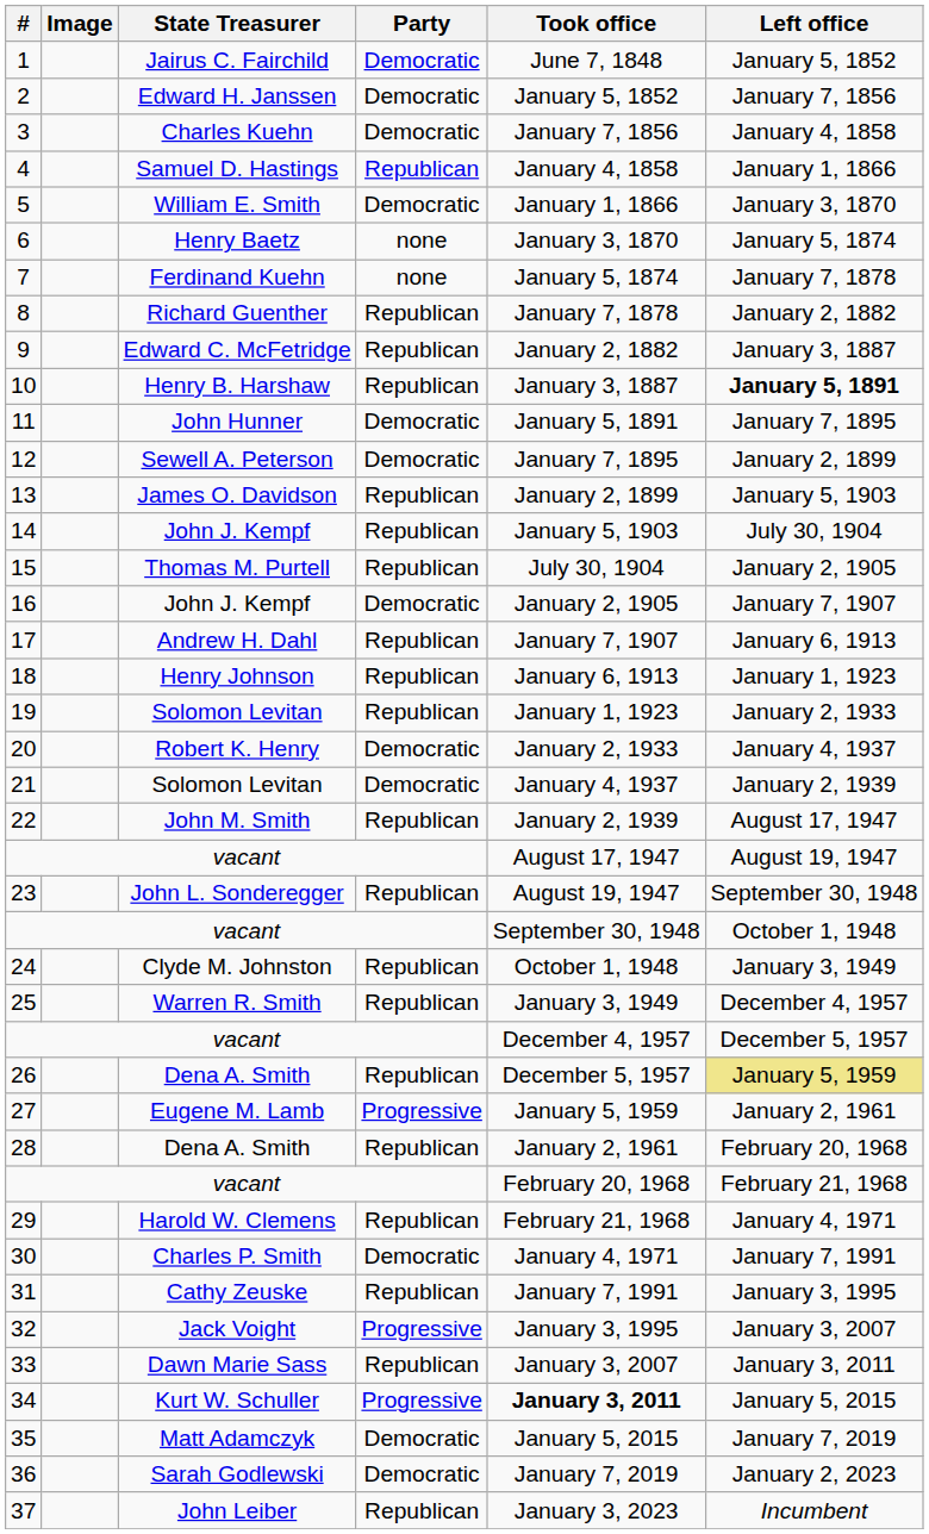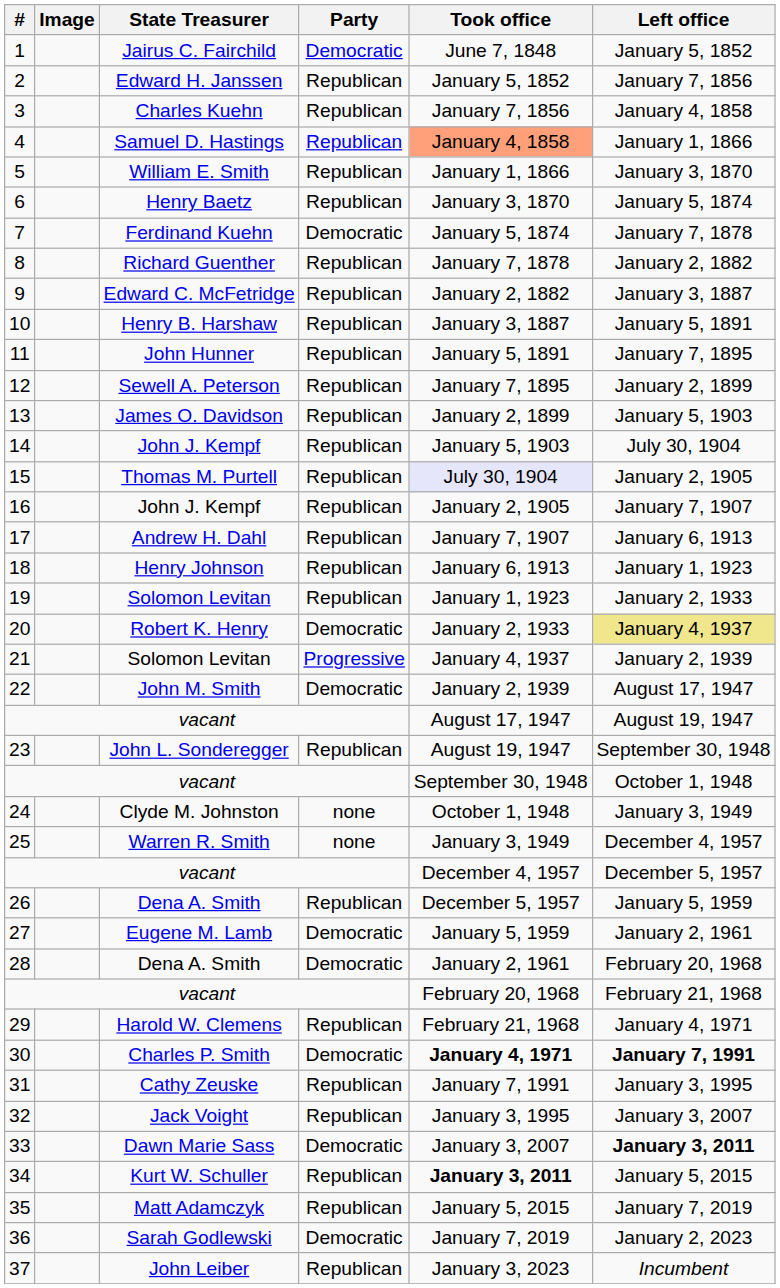 <table class="wikitable" style="text-align:center;">
 <tr>
 <th>#</th>
 <th>Image</th>
 <th>State Treasurer</th>
 <th>Party</th>
 <th>Took office</th>
 <th>Left office</th>
 </tr>
 <tr>
 <td>1</td>
 <td></td>
 <td><a href='#'>Jairus C. Fairchild</a></td>
 <td><a href='#'>Democratic</a></td>
 <td>June 7, 1848</td>
 <td>January 5, 1852</td>
 </tr>
 <tr>
 <td>2</td>
 <td></td>
 <td><a href='#'>Edward H. Janssen</a></td>
-<td>Democratic</td>
+<td>Republican</td>
 <td>January 5, 1852</td>
 <td>January 7, 1856</td>
 </tr>
 <tr>
 <td>3</td>
 <td></td>
 <td><a href='#'>Charles Kuehn</a></td>
-<td>Democratic</td>
+<td>Republican</td>
 <td>January 7, 1856</td>
 <td>January 4, 1858</td>
 </tr>
 <tr>
 <td>4</td>
 <td></td>
 <td><a href='#'>Samuel D. Hastings</a></td>
 <td><a href='#'>Republican</a></td>
-<td>January 4, 1858</td>
+<td style="background: lightsalmon;">January 4, 1858</td>
 <td>January 1, 1866</td>
 </tr>
 <tr>
 <td>5</td>
 <td></td>
 <td><a href='#'>William E. Smith</a></td>
-<td>Democratic</td>
+<td>Republican</td>
 <td>January 1, 1866</td>
 <td>January 3, 1870</td>
 </tr>
 <tr>
 <td>6</td>
 <td></td>
 <td><a href='#'>Henry Baetz</a></td>
-<td>none</td>
+<td>Republican</td>
 <td>January 3, 1870</td>
 <td>January 5, 1874</td>
 </tr>
 <tr>
 <td>7</td>
 <td></td>
 <td><a href='#'>Ferdinand Kuehn</a></td>
-<td>none</td>
+<td>Democratic</td>
 <td>January 5, 1874</td>
 <td>January 7, 1878</td>
 </tr>
 <tr>
 <td>8</td>
 <td></td>
 <td><a href='#'>Richard Guenther</a></td>
 <td>Republican</td>
 <td>January 7, 1878</td>
 <td>January 2, 1882</td>
 </tr>
 <tr>
 <td>9</td>
 <td></td>
 <td><a href='#'>Edward C. McFetridge</a></td>
 <td>Republican</td>
 <td>January 2, 1882</td>
 <td>January 3, 1887</td>
 </tr>
 <tr>
 <td>10</td>
 <td></td>
 <td><a href='#'>Henry B. Harshaw</a></td>
 <td>Republican</td>
 <td>January 3, 1887</td>
-<td><strong>January 5, 1891</strong></td>
+<td>January 5, 1891</td>
 </tr>
 <tr>
 <td>11</td>
 <td></td>
 <td><a href='#'>John Hunner</a></td>
-<td>Democratic</td>
+<td>Republican</td>
 <td>January 5, 1891</td>
 <td>January 7, 1895</td>
 </tr>
 <tr>
 <td>12</td>
 <td></td>
 <td><a href='#'>Sewell A. Peterson</a></td>
-<td>Democratic</td>
+<td>Republican</td>
 <td>January 7, 1895</td>
 <td>January 2, 1899</td>
 </tr>
 <tr>
 <td>13</td>
 <td></td>
 <td><a href='#'>James O. Davidson</a></td>
 <td>Republican</td>
 <td>January 2, 1899</td>
 <td>January 5, 1903</td>
 </tr>
 <tr>
 <td>14</td>
 <td></td>
 <td><a href='#'>John J. Kempf</a></td>
 <td>Republican</td>
 <td>January 5, 1903</td>
 <td>July 30, 1904</td>
 </tr>
 <tr>
 <td>15</td>
 <td></td>
 <td><a href='#'>Thomas M. Purtell</a></td>
 <td>Republican</td>
-<td>July 30, 1904</td>
+<td style="background: lavender;">July 30, 1904</td>
 <td>January 2, 1905</td>
 </tr>
 <tr>
 <td>16</td>
 <td></td>
 <td>John J. Kempf</td>
-<td>Democratic</td>
+<td>Republican</td>
 <td>January 2, 1905</td>
 <td>January 7, 1907</td>
 </tr>
 <tr>
 <td>17</td>
 <td></td>
 <td><a href='#'>Andrew H. Dahl</a></td>
 <td>Republican</td>
 <td>January 7, 1907</td>
 <td>January 6, 1913</td>
 </tr>
 <tr>
 <td>18</td>
 <td></td>
 <td><a href='#'>Henry Johnson</a></td>
 <td>Republican</td>
 <td>January 6, 1913</td>
 <td>January 1, 1923</td>
 </tr>
 <tr>
 <td>19</td>
 <td></td>
 <td><a href='#'>Solomon Levitan</a></td>
 <td>Republican</td>
 <td>January 1, 1923</td>
 <td>January 2, 1933</td>
 </tr>
 <tr>
 <td>20</td>
 <td></td>
 <td><a href='#'>Robert K. Henry</a></td>
 <td>Democratic</td>
 <td>January 2, 1933</td>
-<td>January 4, 1937</td>
+<td style="background: khaki;">January 4, 1937</td>
 </tr>
 <tr>
 <td>21</td>
 <td></td>
 <td>Solomon Levitan</td>
-<td>Democratic</td>
+<td><a href='#'>Progressive</a></td>
 <td>January 4, 1937</td>
 <td>January 2, 1939</td>
 </tr>
 <tr>
 <td>22</td>
 <td></td>
 <td><a href='#'>John M. Smith</a></td>
-<td>Republican</td>
+<td>Democratic</td>
 <td>January 2, 1939</td>
 <td>August 17, 1947</td>
 </tr>
 <tr>
 <td colspan="4"><em>vacant</em></td>
 <td>August 17, 1947</td>
 <td>August 19, 1947</td>
 </tr>
 <tr>
 <td>23</td>
 <td></td>
 <td><a href='#'>John L. Sonderegger</a></td>
 <td>Republican</td>
 <td>August 19, 1947</td>
 <td>September 30, 1948</td>
 </tr>
 <tr>
 <td colspan="4"><em>vacant</em></td>
 <td>September 30, 1948</td>
 <td>October 1, 1948</td>
 </tr>
 <tr>
 <td>24</td>
 <td></td>
 <td>Clyde M. Johnston</td>
-<td>Republican</td>
+<td>none</td>
 <td>October 1, 1948</td>
 <td>January 3, 1949</td>
 </tr>
 <tr>
 <td>25</td>
 <td></td>
 <td><a href='#'>Warren R. Smith</a></td>
-<td>Republican</td>
+<td>none</td>
 <td>January 3, 1949</td>
 <td>December 4, 1957</td>
 </tr>
 <tr>
 <td colspan="4"><em>vacant</em></td>
 <td>December 4, 1957</td>
 <td>December 5, 1957</td>
 </tr>
 <tr>
 <td>26</td>
 <td></td>
 <td><a href='#'>Dena A. Smith</a></td>
 <td>Republican</td>
 <td>December 5, 1957</td>
-<td style="background: khaki;">January 5, 1959</td>
+<td>January 5, 1959</td>
 </tr>
 <tr>
 <td>27</td>
 <td></td>
 <td><a href='#'>Eugene M. Lamb</a></td>
-<td><a href='#'>Progressive</a></td>
+<td>Democratic</td>
 <td>January 5, 1959</td>
 <td>January 2, 1961</td>
 </tr>
 <tr>
 <td>28</td>
 <td></td>
 <td>Dena A. Smith</td>
-<td>Republican</td>
+<td>Democratic</td>
 <td>January 2, 1961</td>
 <td>February 20, 1968</td>
 </tr>
 <tr>
 <td colspan="4"><em>vacant</em></td>
 <td>February 20, 1968</td>
 <td>February 21, 1968</td>
 </tr>
 <tr>
 <td>29</td>
 <td></td>
 <td><a href='#'>Harold W. Clemens</a></td>
 <td>Republican</td>
 <td>February 21, 1968</td>
 <td>January 4, 1971</td>
 </tr>
 <tr>
 <td>30</td>
 <td></td>
 <td><a href='#'>Charles P. Smith</a></td>
 <td>Democratic</td>
-<td>January 4, 1971</td>
-<td>January 7, 1991</td>
+<td><strong>January 4, 1971</strong></td>
+<td><strong>January 7, 1991</strong></td>
 </tr>
 <tr>
 <td>31</td>
 <td></td>
 <td><a href='#'>Cathy Zeuske</a></td>
 <td>Republican</td>
 <td>January 7, 1991</td>
 <td>January 3, 1995</td>
 </tr>
 <tr>
 <td>32</td>
 <td></td>
 <td><a href='#'>Jack Voight</a></td>
-<td><a href='#'>Progressive</a></td>
+<td>Republican</td>
 <td>January 3, 1995</td>
 <td>January 3, 2007</td>
 </tr>
 <tr>
 <td>33</td>
 <td></td>
 <td><a href='#'>Dawn Marie Sass</a></td>
-<td>Republican</td>
+<td>Democratic</td>
 <td>January 3, 2007</td>
-<td>January 3, 2011</td>
+<td><strong>January 3, 2011</strong></td>
 </tr>
 <tr>
 <td>34</td>
 <td></td>
 <td><a href='#'>Kurt W. Schuller</a></td>
-<td><a href='#'>Progressive</a></td>
+<td>Republican</td>
 <td><strong>January 3, 2011</strong></td>
 <td>January 5, 2015</td>
 </tr>
 <tr>
 <td>35</td>
 <td></td>
 <td><a href='#'>Matt Adamczyk</a></td>
-<td>Democratic</td>
+<td>Republican</td>
 <td>January 5, 2015</td>
 <td>January 7, 2019</td>
 </tr>
 <tr>
 <td>36</td>
 <td></td>
 <td><a href='#'>Sarah Godlewski</a></td>
 <td>Democratic</td>
 <td>January 7, 2019</td>
 <td>January 2, 2023</td>
 </tr>
 <tr>
 <td>37</td>
 <td></td>
 <td><a href='#'>John Leiber</a></td>
 <td>Republican</td>
 <td>January 3, 2023</td>
 <td><em>Incumbent</em></td>
 </tr>
 </table>
